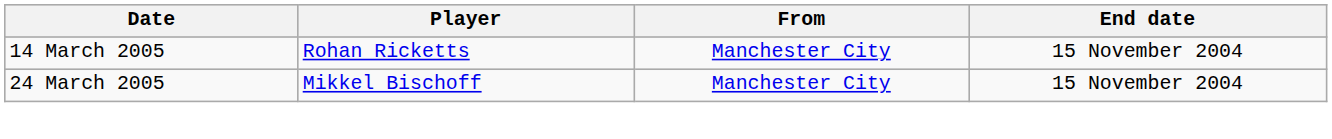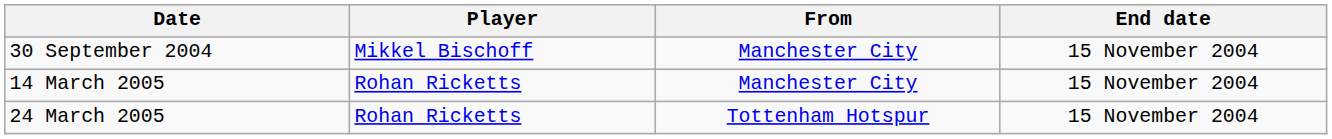 <table class="wikitable" style="text-align:center; font-size:95%;width:65%; text-align:left">
 <tr>
 <th><strong>Date</strong></th>
 <th><strong>Player</strong></th>
 <th><strong>From</strong></th>
 <th><strong>End date</strong></th>
+</tr>
+<tr --->
+<td>30 September 2004</td>
+<td> <a href='#'>Mikkel Bischoff</a></td>
+<td align="center"><a href='#'>Manchester City</a></td>
+<td align="center">15 November 2004</td>
 </tr>
 <tr --->
 <td>14 March 2005</td>
 <td> <a href='#'>Rohan Ricketts</a></td>
 <td align="center"><a href='#'>Manchester City</a></td>
 <td align="center">15 November 2004</td>
 </tr>
 <tr --->
 <td>24 March 2005</td>
-<td> <a href='#'>Mikkel Bischoff</a></td>
-<td align="center"><a href='#'>Manchester City</a></td>
+<td> <a href='#'>Rohan Ricketts</a></td>
+<td align="center"><a href='#'>Tottenham Hotspur</a></td>
 <td align="center">15 November 2004</td>
 </tr>
 </table>
